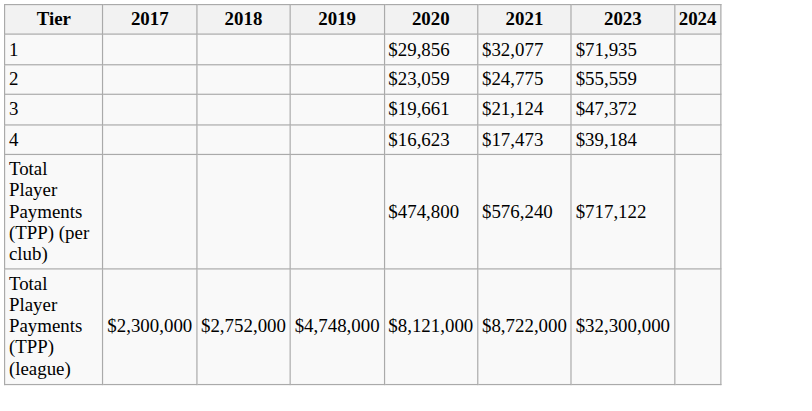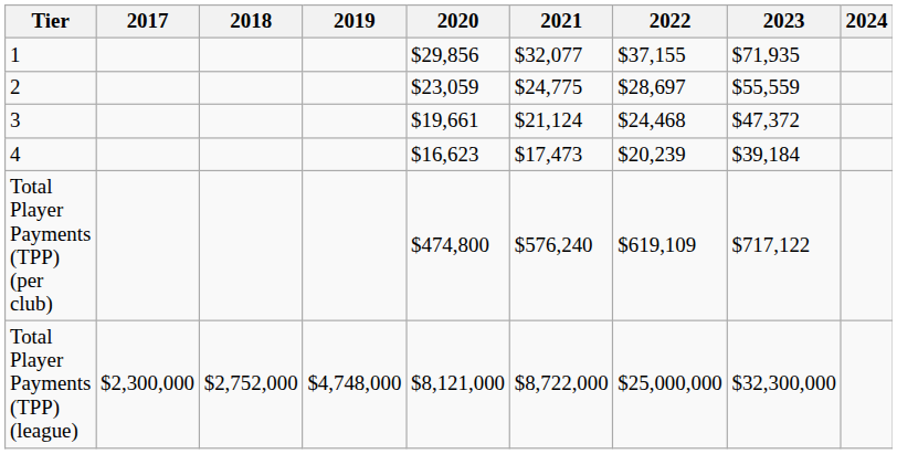 <table class="wikitable" style="text-align:left;">
 <tr>
 <th>Tier</th>
 <th>2017</th>
 <th>2018</th>
 <th>2019</th>
 <th>2020</th>
 <th>2021</th>
+<th>2022</th>
 <th>2023</th>
 <th>2024</th>
 </tr>
 <tr>
 <td>1</td>
 <td></td>
 <td></td>
 <td></td>
 <td>$29,856</td>
 <td>$32,077</td>
+<td>$37,155</td>
 <td>$71,935</td>
 <td></td>
 </tr>
 <tr>
 <td>2</td>
 <td></td>
 <td></td>
 <td></td>
 <td>$23,059</td>
 <td>$24,775</td>
+<td>$28,697</td>
 <td>$55,559</td>
 <td></td>
 </tr>
 <tr>
 <td>3</td>
 <td></td>
 <td></td>
 <td></td>
 <td>$19,661</td>
 <td>$21,124</td>
+<td>$24,468</td>
 <td>$47,372</td>
 <td></td>
 </tr>
 <tr>
 <td>4</td>
 <td></td>
 <td></td>
 <td></td>
 <td>$16,623</td>
 <td>$17,473</td>
+<td>$20,239</td>
 <td>$39,184</td>
 <td></td>
 </tr>
 <tr>
 <td>Total Player Payments (TPP) (per club)</td>
 <td></td>
 <td></td>
 <td></td>
 <td>$474,800</td>
 <td>$576,240</td>
+<td>$619,109</td>
 <td>$717,122</td>
 <td></td>
 </tr>
 <tr>
 <td>Total Player Payments (TPP) (league)</td>
 <td>$2,300,000</td>
 <td>$2,752,000</td>
 <td>$4,748,000</td>
 <td>$8,121,000</td>
 <td>$8,722,000</td>
+<td>$25,000,000</td>
 <td>$32,300,000</td>
 <td></td>
 </tr>
 </table>
